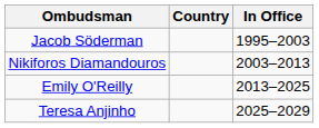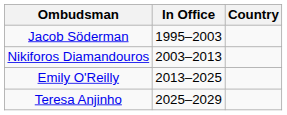 <table class="wikitable sortable" style="text-align: center;">
 <tr>
 <th>Ombudsman</th>
+<th>In Office</th>
 <th>Country</th>
-<th>In Office</th>
 </tr>
 <tr>
 <td><a href='#'>Jacob Söderman</a></td>
+<td>1995–2003</td>
 <td></td>
-<td>1995–2003</td>
 </tr>
 <tr>
 <td><a href='#'>Nikiforos Diamandouros</a></td>
+<td>2003–2013</td>
 <td></td>
-<td>2003–2013</td>
 </tr>
 <tr>
 <td><a href='#'>Emily O'Reilly</a></td>
+<td>2013–2025</td>
 <td></td>
-<td>2013–2025</td>
 </tr>
 <tr>
 <td><a href='#'>Teresa Anjinho</a></td>
+<td>2025–2029</td>
 <td></td>
-<td>2025–2029</td>
 </tr>
 </table>
